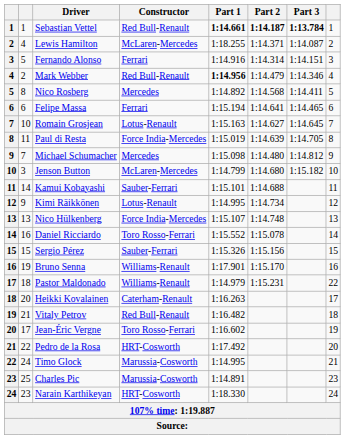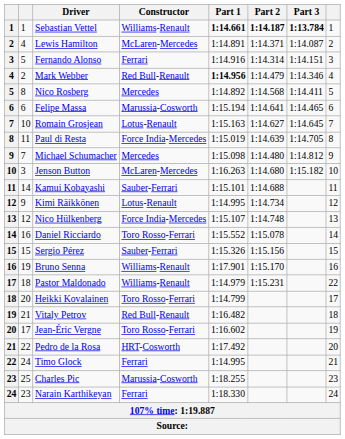 <table class="wikitable sortable" style="font-size:85%">
 <tr>
 <th></th>
 <th></th>
 <th>Driver</th>
 <th>Constructor</th>
 <th>Part 1</th>
 <th>Part 2</th>
 <th>Part 3</th>
 <th></th>
 </tr>
 <tr>
 <th>1</th>
 <td>1</td>
 <td> <a href='#'>Sebastian Vettel</a></td>
-<td><a href='#'>Red Bull</a>-<a href='#'>Renault</a></td>
+<td><a href='#'>Williams</a>-<a href='#'>Renault</a></td>
 <td><strong>1:14.661</strong></td>
 <td><strong>1:14.187</strong></td>
 <td><strong>1:13.784</strong></td>
 <td>1</td>
 </tr>
 <tr>
 <th>2</th>
 <td>4</td>
 <td> <a href='#'>Lewis Hamilton</a></td>
 <td><a href='#'>McLaren</a>-<a href='#'>Mercedes</a></td>
-<td>1:18.255</td>
+<td>1:14.891</td>
 <td>1:14.371</td>
 <td>1:14.087</td>
 <td>2</td>
 </tr>
 <tr>
 <th>3</th>
 <td>5</td>
 <td> <a href='#'>Fernando Alonso</a></td>
 <td><a href='#'>Ferrari</a></td>
 <td>1:14.916</td>
 <td>1:14.314</td>
 <td>1:14.151</td>
 <td>3</td>
 </tr>
 <tr>
 <th>4</th>
 <td>2</td>
 <td> <a href='#'>Mark Webber</a></td>
 <td><a href='#'>Red Bull</a>-<a href='#'>Renault</a></td>
 <td><strong>1:14.956</strong></td>
 <td>1:14.479</td>
 <td>1:14.346</td>
 <td>4</td>
 </tr>
 <tr>
 <th>5</th>
 <td>8</td>
 <td> <a href='#'>Nico Rosberg</a></td>
 <td><a href='#'>Mercedes</a></td>
 <td>1:14.892</td>
 <td>1:14.568</td>
 <td>1:14.411</td>
 <td>5</td>
 </tr>
 <tr>
 <th>6</th>
 <td>6</td>
 <td> <a href='#'>Felipe Massa</a></td>
-<td><a href='#'>Ferrari</a></td>
+<td><a href='#'>Marussia</a>-<a href='#'>Cosworth</a></td>
 <td>1:15.194</td>
 <td>1:14.641</td>
 <td>1:14.465</td>
 <td>6</td>
 </tr>
 <tr>
 <th>7</th>
 <td>10</td>
 <td> <a href='#'>Romain Grosjean</a></td>
 <td><a href='#'>Lotus</a>-<a href='#'>Renault</a></td>
 <td>1:15.163</td>
 <td>1:14.627</td>
 <td>1:14.645</td>
 <td>7</td>
 </tr>
 <tr>
 <th>8</th>
 <td>11</td>
 <td> <a href='#'>Paul di Resta</a></td>
 <td><a href='#'>Force India</a>-<a href='#'>Mercedes</a></td>
 <td>1:15.019</td>
 <td>1:14.639</td>
 <td>1:14.705</td>
 <td>8</td>
 </tr>
 <tr>
 <th>9</th>
 <td>7</td>
 <td> <a href='#'>Michael Schumacher</a></td>
 <td><a href='#'>Mercedes</a></td>
 <td>1:15.098</td>
 <td>1:14.480</td>
 <td>1:14.812</td>
 <td>9</td>
 </tr>
 <tr>
 <th>10</th>
 <td>3</td>
 <td> <a href='#'>Jenson Button</a></td>
 <td><a href='#'>McLaren</a>-<a href='#'>Mercedes</a></td>
-<td>1:14.799</td>
+<td>1:16.263</td>
 <td>1:14.680</td>
 <td>1:15.182</td>
 <td>10</td>
 </tr>
 <tr>
 <th>11</th>
 <td>14</td>
 <td> <a href='#'>Kamui Kobayashi</a></td>
 <td><a href='#'>Sauber</a>-<a href='#'>Ferrari</a></td>
 <td>1:15.101</td>
 <td>1:14.688</td>
 <td></td>
 <td>11</td>
 </tr>
 <tr>
 <th>12</th>
 <td>9</td>
 <td> <a href='#'>Kimi Räikkönen</a></td>
 <td><a href='#'>Lotus</a>-<a href='#'>Renault</a></td>
 <td>1:14.995</td>
 <td>1:14.734</td>
 <td></td>
 <td>12</td>
 </tr>
 <tr>
 <th>13</th>
-<td>13</td>
+<td>12</td>
 <td> <a href='#'>Nico Hülkenberg</a></td>
 <td><a href='#'>Force India</a>-<a href='#'>Mercedes</a></td>
 <td>1:15.107</td>
 <td>1:14.748</td>
 <td></td>
 <td>13</td>
 </tr>
 <tr>
 <th>14</th>
 <td>16</td>
 <td> <a href='#'>Daniel Ricciardo</a></td>
 <td><a href='#'>Toro Rosso</a>-<a href='#'>Ferrari</a></td>
 <td>1:15.552</td>
 <td>1:15.078</td>
 <td></td>
 <td>14</td>
 </tr>
 <tr>
 <th>15</th>
 <td>15</td>
 <td> <a href='#'>Sergio Pérez</a></td>
 <td><a href='#'>Sauber</a>-<a href='#'>Ferrari</a></td>
 <td>1:15.326</td>
 <td>1:15.156</td>
 <td></td>
 <td>15</td>
 </tr>
 <tr>
 <th>16</th>
 <td>19</td>
 <td> <a href='#'>Bruno Senna</a></td>
 <td><a href='#'>Williams</a>-<a href='#'>Renault</a></td>
 <td>1:17.901</td>
 <td>1:15.170</td>
 <td></td>
 <td>16</td>
 </tr>
 <tr>
 <th>17</th>
 <td>18</td>
 <td> <a href='#'>Pastor Maldonado</a></td>
 <td><a href='#'>Williams</a>-<a href='#'>Renault</a></td>
 <td>1:14.979</td>
 <td>1:15.231</td>
 <td></td>
 <td>22</td>
 </tr>
 <tr>
 <th>18</th>
 <td>20</td>
 <td> <a href='#'>Heikki Kovalainen</a></td>
-<td><a href='#'>Caterham</a>-<a href='#'>Renault</a></td>
-<td>1:16.263</td>
+<td><a href='#'>Toro Rosso</a>-<a href='#'>Ferrari</a></td>
+<td>1:14.799</td>
 <td></td>
 <td></td>
 <td>17</td>
 </tr>
 <tr>
 <th>19</th>
 <td>21</td>
 <td> <a href='#'>Vitaly Petrov</a></td>
 <td><a href='#'>Red Bull</a>-<a href='#'>Renault</a></td>
 <td>1:16.482</td>
 <td></td>
 <td></td>
 <td>18</td>
 </tr>
 <tr>
 <th>20</th>
 <td>17</td>
 <td> <a href='#'>Jean-Éric Vergne</a></td>
 <td><a href='#'>Toro Rosso</a>-<a href='#'>Ferrari</a></td>
 <td>1:16.602</td>
 <td></td>
 <td></td>
 <td>19</td>
 </tr>
 <tr>
 <th>21</th>
 <td>22</td>
 <td> <a href='#'>Pedro de la Rosa</a></td>
 <td><a href='#'>HRT</a>-<a href='#'>Cosworth</a></td>
 <td>1:17.492</td>
 <td></td>
 <td></td>
 <td>20</td>
 </tr>
 <tr>
 <th>22</th>
 <td>24</td>
 <td> <a href='#'>Timo Glock</a></td>
-<td><a href='#'>Marussia</a>-<a href='#'>Cosworth</a></td>
+<td><a href='#'>Ferrari</a></td>
 <td>1:14.995</td>
 <td></td>
 <td></td>
 <td>21</td>
 </tr>
 <tr>
 <th>23</th>
 <td>25</td>
 <td> <a href='#'>Charles Pic</a></td>
 <td><a href='#'>Marussia</a>-<a href='#'>Cosworth</a></td>
-<td>1:14.891</td>
+<td>1:18.255</td>
 <td></td>
 <td></td>
 <td>23</td>
 </tr>
 <tr>
 <th>24</th>
 <td>23</td>
 <td> <a href='#'>Narain Karthikeyan</a></td>
-<td><a href='#'>HRT</a>-<a href='#'>Cosworth</a></td>
+<td><a href='#'>Ferrari</a></td>
 <td>1:18.330</td>
 <td></td>
 <td></td>
 <td>24</td>
 </tr>
 <tr>
 <th colspan=8><a href='#'>107% time</a>: 1:19.887</th>
 </tr>
 <tr>
 <th colspan=8>Source:</th>
 </tr>
 </table>
